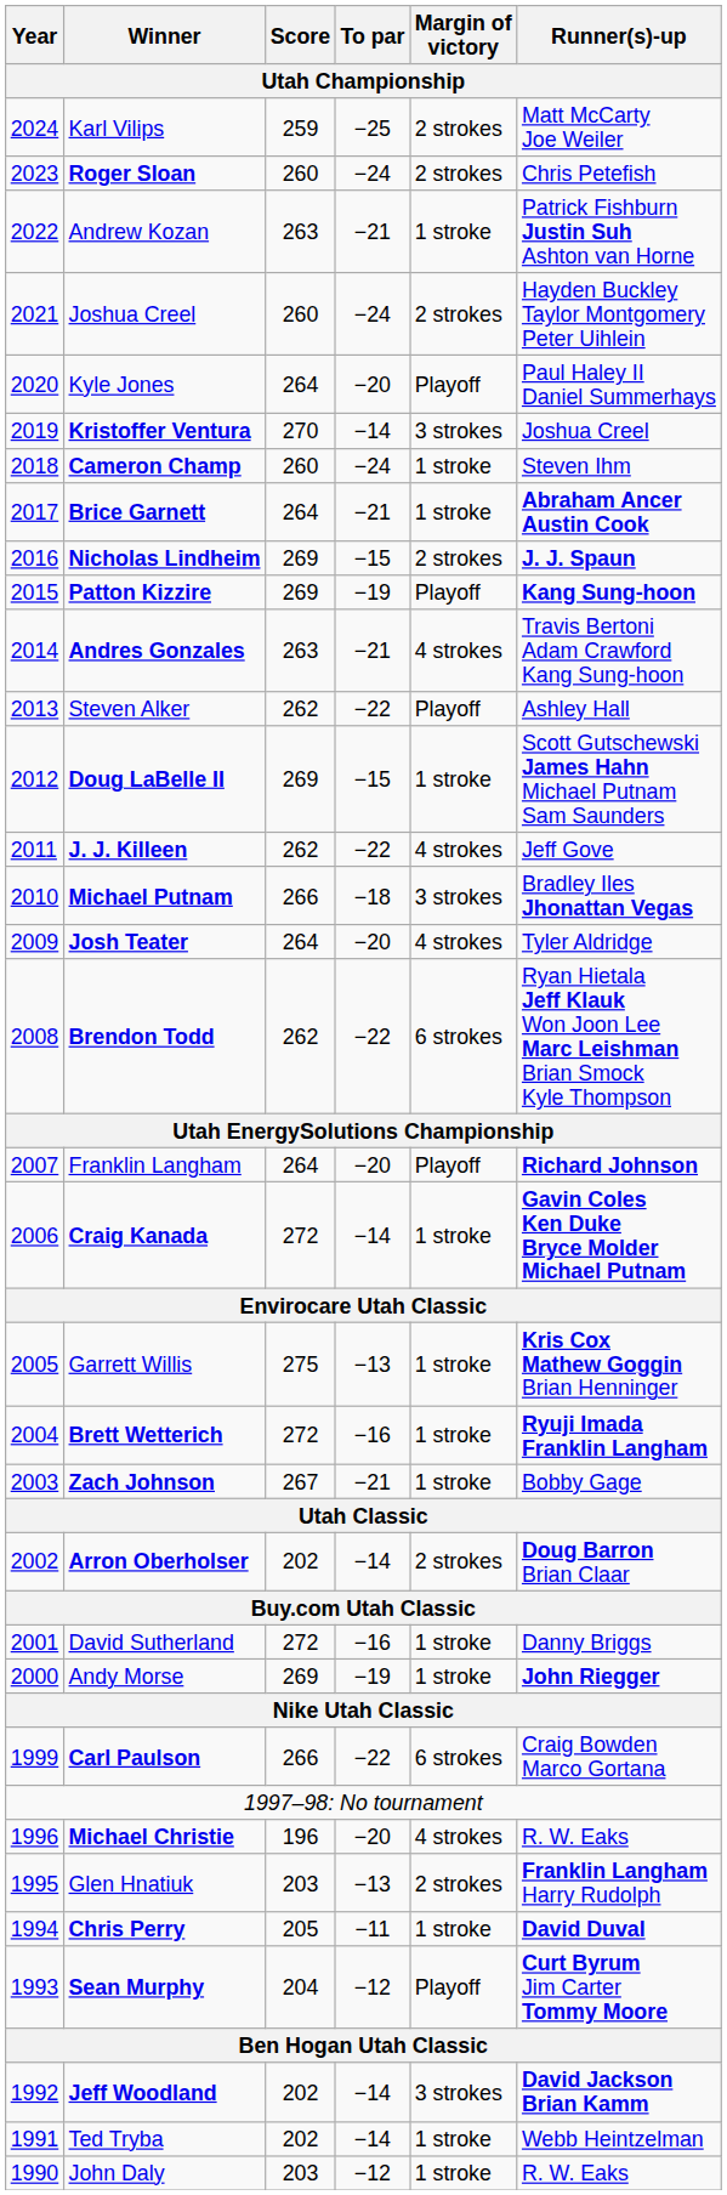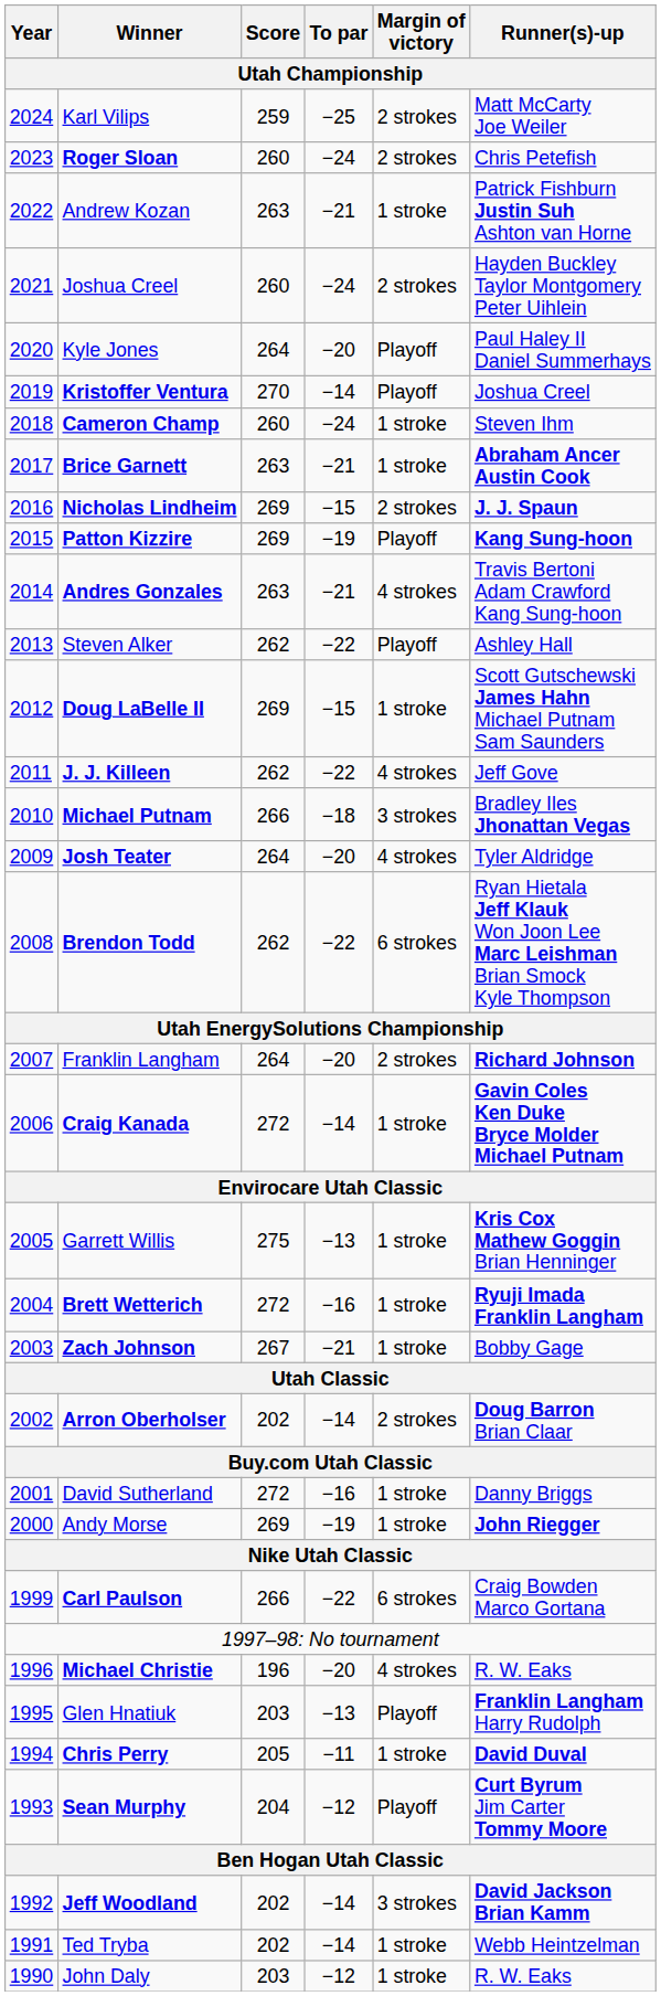 <table class=wikitable style=font-size:95%>
 <tr>
 <th>Year</th>
 <th>Winner</th>
 <th>Score</th>
 <th>To par</th>
 <th>Margin of<br>victory</th>
 <th>Runner(s)-up</th>
 </tr>
 <tr>
 <th colspan=7>Utah Championship</th>
 </tr>
 <tr>
 <td><a href='#'>2024</a></td>
 <td> <a href='#'>Karl Vilips</a></td>
 <td align=center>259</td>
 <td align=center>−25</td>
 <td>2 strokes</td>
 <td> <a href='#'>Matt McCarty</a><br> <a href='#'>Joe Weiler</a></td>
 </tr>
 <tr>
 <td><a href='#'>2023</a></td>
 <td> <strong><a href='#'>Roger Sloan</a></strong></td>
 <td align=center>260</td>
 <td align=center>−24</td>
 <td>2 strokes</td>
 <td> <a href='#'>Chris Petefish</a></td>
 </tr>
 <tr>
 <td><a href='#'>2022</a></td>
 <td> <a href='#'>Andrew Kozan</a></td>
 <td align=center>263</td>
 <td align=center>−21</td>
 <td>1 stroke</td>
 <td> <a href='#'>Patrick Fishburn</a><br> <strong><a href='#'>Justin Suh</a></strong><br> <a href='#'>Ashton van Horne</a></td>
 </tr>
 <tr>
 <td><a href='#'>2021</a></td>
 <td> <a href='#'>Joshua Creel</a></td>
 <td align=center>260</td>
 <td align=center>−24</td>
 <td>2 strokes</td>
 <td> <a href='#'>Hayden Buckley</a><br> <a href='#'>Taylor Montgomery</a><br> <a href='#'>Peter Uihlein</a></td>
 </tr>
 <tr>
 <td><a href='#'>2020</a></td>
 <td> <a href='#'>Kyle Jones</a></td>
 <td align=center>264</td>
 <td align=center>−20</td>
 <td>Playoff</td>
 <td> <a href='#'>Paul Haley II</a><br> <a href='#'>Daniel Summerhays</a></td>
 </tr>
 <tr>
 <td><a href='#'>2019</a></td>
 <td> <strong><a href='#'>Kristoffer Ventura</a></strong></td>
 <td align=center>270</td>
 <td align=center>−14</td>
-<td>3 strokes</td>
+<td>Playoff</td>
 <td> <a href='#'>Joshua Creel</a></td>
 </tr>
 <tr>
 <td><a href='#'>2018</a></td>
 <td> <strong><a href='#'>Cameron Champ</a></strong></td>
 <td align=center>260</td>
 <td align=center>−24</td>
 <td>1 stroke</td>
 <td> <a href='#'>Steven Ihm</a></td>
 </tr>
 <tr>
 <td><a href='#'>2017</a></td>
 <td> <strong><a href='#'>Brice Garnett</a></strong></td>
-<td align=center>264</td>
+<td align=center>263</td>
 <td align=center>−21</td>
 <td>1 stroke</td>
 <td> <strong><a href='#'>Abraham Ancer</a></strong><br> <strong><a href='#'>Austin Cook</a></strong></td>
 </tr>
 <tr>
 <td><a href='#'>2016</a></td>
 <td> <strong><a href='#'>Nicholas Lindheim</a></strong></td>
 <td align=center>269</td>
 <td align=center>−15</td>
 <td>2 strokes</td>
 <td> <strong><a href='#'>J. J. Spaun</a></strong></td>
 </tr>
 <tr>
 <td><a href='#'>2015</a></td>
 <td> <strong><a href='#'>Patton Kizzire</a></strong></td>
 <td align=center>269</td>
 <td align=center>−19</td>
 <td>Playoff</td>
 <td> <strong><a href='#'>Kang Sung-hoon</a></strong></td>
 </tr>
 <tr>
 <td><a href='#'>2014</a></td>
 <td> <strong><a href='#'>Andres Gonzales</a></strong></td>
 <td align=center>263</td>
 <td align=center>−21</td>
 <td>4 strokes</td>
 <td> <a href='#'>Travis Bertoni</a><br> <a href='#'>Adam Crawford</a><br> <a href='#'>Kang Sung-hoon</a></td>
 </tr>
 <tr>
 <td><a href='#'>2013</a></td>
 <td> <a href='#'>Steven Alker</a></td>
 <td align=center>262</td>
 <td align=center>−22</td>
 <td>Playoff</td>
 <td> <a href='#'>Ashley Hall</a></td>
 </tr>
 <tr>
 <td><a href='#'>2012</a></td>
 <td> <strong><a href='#'>Doug LaBelle II</a></strong></td>
 <td align=center>269</td>
 <td align=center>−15</td>
 <td>1 stroke</td>
 <td> <a href='#'>Scott Gutschewski</a><br> <strong><a href='#'>James Hahn</a></strong><br> <a href='#'>Michael Putnam</a><br> <a href='#'>Sam Saunders</a></td>
 </tr>
 <tr>
 <td><a href='#'>2011</a></td>
 <td> <strong><a href='#'>J. J. Killeen</a></strong></td>
 <td align=center>262</td>
 <td align=center>−22</td>
 <td>4 strokes</td>
 <td> <a href='#'>Jeff Gove</a></td>
 </tr>
 <tr>
 <td><a href='#'>2010</a></td>
 <td> <strong><a href='#'>Michael Putnam</a></strong></td>
 <td align=center>266</td>
 <td align=center>−18</td>
 <td>3 strokes</td>
 <td> <a href='#'>Bradley Iles</a><br> <strong><a href='#'>Jhonattan Vegas</a></strong></td>
 </tr>
 <tr>
 <td><a href='#'>2009</a></td>
 <td> <strong><a href='#'>Josh Teater</a></strong></td>
 <td align=center>264</td>
 <td align=center>−20</td>
 <td>4 strokes</td>
 <td> <a href='#'>Tyler Aldridge</a></td>
 </tr>
 <tr>
 <td><a href='#'>2008</a></td>
 <td> <strong><a href='#'>Brendon Todd</a></strong></td>
 <td align=center>262</td>
 <td align=center>−22</td>
 <td>6 strokes</td>
 <td> <a href='#'>Ryan Hietala</a><br> <strong><a href='#'>Jeff Klauk</a></strong><br> <a href='#'>Won Joon Lee</a><br> <strong><a href='#'>Marc Leishman</a></strong><br> <a href='#'>Brian Smock</a><br> <a href='#'>Kyle Thompson</a></td>
 </tr>
 <tr>
 <th colspan=7>Utah EnergySolutions Championship</th>
 </tr>
 <tr>
 <td><a href='#'>2007</a></td>
 <td> <a href='#'>Franklin Langham</a></td>
 <td align=center>264</td>
 <td align=center>−20</td>
-<td>Playoff</td>
+<td>2 strokes</td>
 <td> <strong><a href='#'>Richard Johnson</a></strong></td>
 </tr>
 <tr>
 <td><a href='#'>2006</a></td>
 <td> <strong><a href='#'>Craig Kanada</a></strong></td>
 <td align=center>272</td>
 <td align=center>−14</td>
 <td>1 stroke</td>
 <td> <strong><a href='#'>Gavin Coles</a></strong><br> <strong><a href='#'>Ken Duke</a></strong><br> <strong><a href='#'>Bryce Molder</a></strong><br> <strong><a href='#'>Michael Putnam</a></strong></td>
 </tr>
 <tr>
 <th colspan=7>Envirocare Utah Classic</th>
 </tr>
 <tr>
 <td><a href='#'>2005</a></td>
 <td> <a href='#'>Garrett Willis</a></td>
 <td align=center>275</td>
 <td align=center>−13</td>
 <td>1 stroke</td>
 <td> <strong><a href='#'>Kris Cox</a></strong><br> <strong><a href='#'>Mathew Goggin</a></strong><br> <a href='#'>Brian Henninger</a></td>
 </tr>
 <tr>
 <td><a href='#'>2004</a></td>
 <td> <strong><a href='#'>Brett Wetterich</a></strong></td>
 <td align=center>272</td>
 <td align=center>−16</td>
 <td>1 stroke</td>
 <td> <strong><a href='#'>Ryuji Imada</a></strong><br> <strong><a href='#'>Franklin Langham</a></strong></td>
 </tr>
 <tr>
 <td><a href='#'>2003</a></td>
 <td> <strong><a href='#'>Zach Johnson</a></strong></td>
 <td align=center>267</td>
 <td align=center>−21</td>
 <td>1 stroke</td>
 <td> <a href='#'>Bobby Gage</a></td>
 </tr>
 <tr>
 <th colspan=7>Utah Classic</th>
 </tr>
 <tr>
 <td><a href='#'>2002</a></td>
 <td> <strong><a href='#'>Arron Oberholser</a></strong></td>
 <td align=center>202</td>
 <td align=center>−14</td>
 <td>2 strokes</td>
 <td> <strong><a href='#'>Doug Barron</a></strong><br> <a href='#'>Brian Claar</a></td>
 </tr>
 <tr>
 <th colspan=7>Buy.com Utah Classic</th>
 </tr>
 <tr>
 <td><a href='#'>2001</a></td>
 <td> <a href='#'>David Sutherland</a></td>
 <td align=center>272</td>
 <td align=center>−16</td>
 <td>1 stroke</td>
 <td> <a href='#'>Danny Briggs</a></td>
 </tr>
 <tr>
 <td><a href='#'>2000</a></td>
 <td> <a href='#'>Andy Morse</a></td>
 <td align=center>269</td>
 <td align=center>−19</td>
 <td>1 stroke</td>
 <td> <strong><a href='#'>John Riegger</a></strong></td>
 </tr>
 <tr>
 <th colspan=7>Nike Utah Classic</th>
 </tr>
 <tr>
 <td><a href='#'>1999</a></td>
 <td> <strong><a href='#'>Carl Paulson</a></strong></td>
 <td align=center>266</td>
 <td align=center>−22</td>
 <td>6 strokes</td>
 <td> <a href='#'>Craig Bowden</a><br> <a href='#'>Marco Gortana</a></td>
 </tr>
 <tr>
 <td colspan=7 align=center><em>1997–98: No tournament</em></td>
 </tr>
 <tr>
 <td><a href='#'>1996</a></td>
 <td> <strong><a href='#'>Michael Christie</a></strong></td>
 <td align=center>196</td>
 <td align=center>−20</td>
 <td>4 strokes</td>
 <td> <a href='#'>R. W. Eaks</a></td>
 </tr>
 <tr>
 <td><a href='#'>1995</a></td>
 <td> <a href='#'>Glen Hnatiuk</a></td>
 <td align=center>203</td>
 <td align=center>−13</td>
-<td>2 strokes</td>
+<td>Playoff</td>
 <td> <strong><a href='#'>Franklin Langham</a></strong><br> <a href='#'>Harry Rudolph</a></td>
 </tr>
 <tr>
 <td><a href='#'>1994</a></td>
 <td> <strong><a href='#'>Chris Perry</a></strong></td>
 <td align=center>205</td>
 <td align=center>−11</td>
 <td>1 stroke</td>
 <td> <strong><a href='#'>David Duval</a></strong></td>
 </tr>
 <tr>
 <td><a href='#'>1993</a></td>
 <td> <strong><a href='#'>Sean Murphy</a></strong></td>
 <td align=center>204</td>
 <td align=center>−12</td>
 <td>Playoff</td>
 <td> <strong><a href='#'>Curt Byrum</a></strong><br> <a href='#'>Jim Carter</a><br> <strong><a href='#'>Tommy Moore</a></strong></td>
 </tr>
 <tr>
 <th colspan=7>Ben Hogan Utah Classic</th>
 </tr>
 <tr>
 <td><a href='#'>1992</a></td>
 <td> <strong><a href='#'>Jeff Woodland</a></strong></td>
 <td align=center>202</td>
 <td align=center>−14</td>
 <td>3 strokes</td>
 <td> <strong><a href='#'>David Jackson</a></strong><br> <strong><a href='#'>Brian Kamm</a></strong></td>
 </tr>
 <tr>
 <td><a href='#'>1991</a></td>
 <td> <a href='#'>Ted Tryba</a></td>
 <td align=center>202</td>
 <td align=center>−14</td>
 <td>1 stroke</td>
 <td> <a href='#'>Webb Heintzelman</a></td>
 </tr>
 <tr>
 <td><a href='#'>1990</a></td>
 <td> <a href='#'>John Daly</a></td>
 <td align=center>203</td>
 <td align=center>−12</td>
 <td>1 stroke</td>
 <td> <a href='#'>R. W. Eaks</a></td>
 </tr>
 </table>
